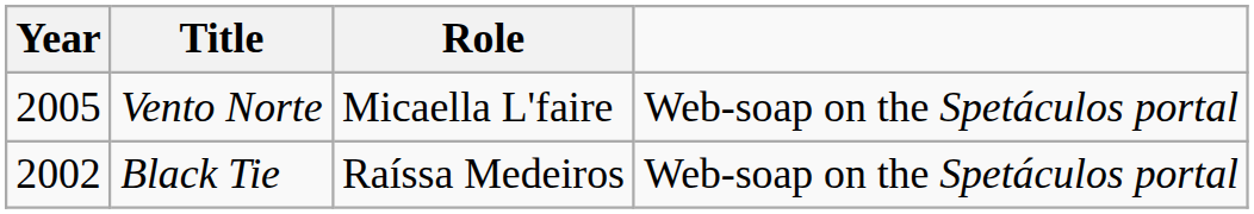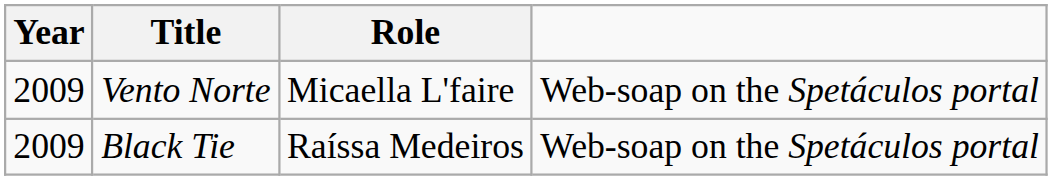 <table class="wikitable">
 <tr>
 <th>Year</th>
 <th>Title</th>
 <th>Role</th>
 <td></td>
 </tr>
 <tr>
-<td>2005</td>
+<td>2009</td>
 <td><em>Vento Norte</em></td>
 <td>Micaella L'faire</td>
 <td>Web-soap on the <em>Spetáculos portal</em></td>
 </tr>
 <tr>
-<td>2002</td>
+<td>2009</td>
 <td><em>Black Tie</em></td>
 <td>Raíssa Medeiros</td>
 <td>Web-soap on the <em>Spetáculos portal</em></td>
 </tr>
 </table>
